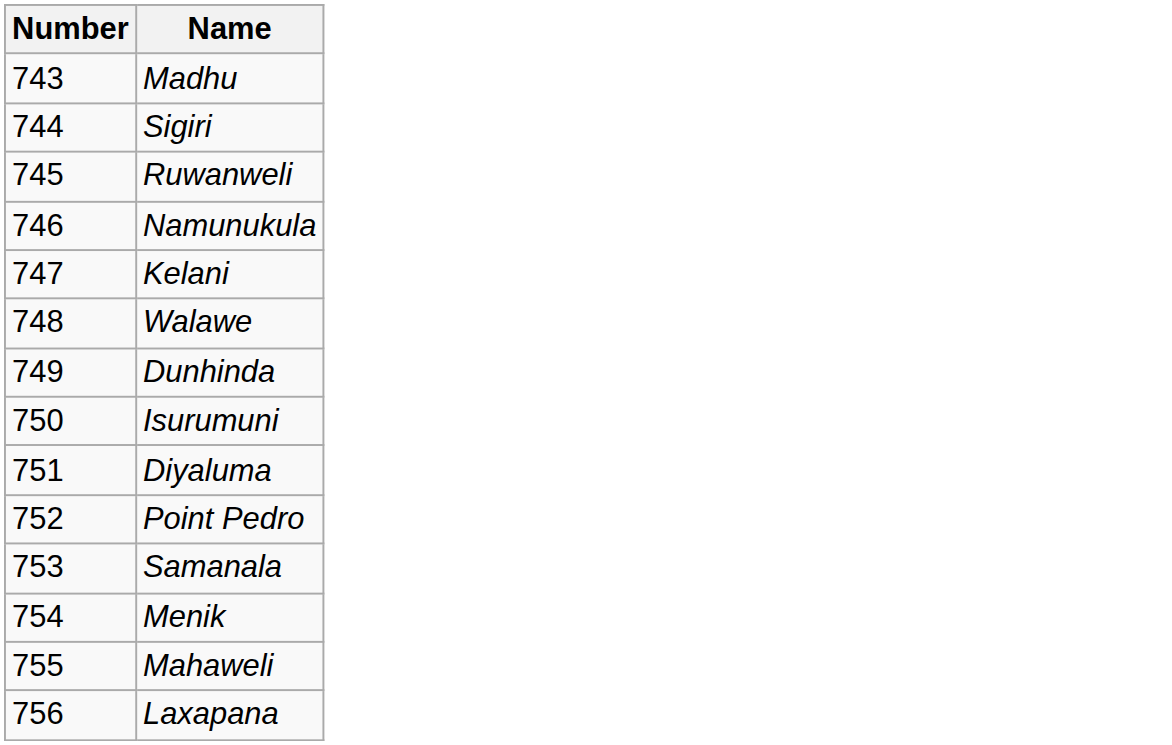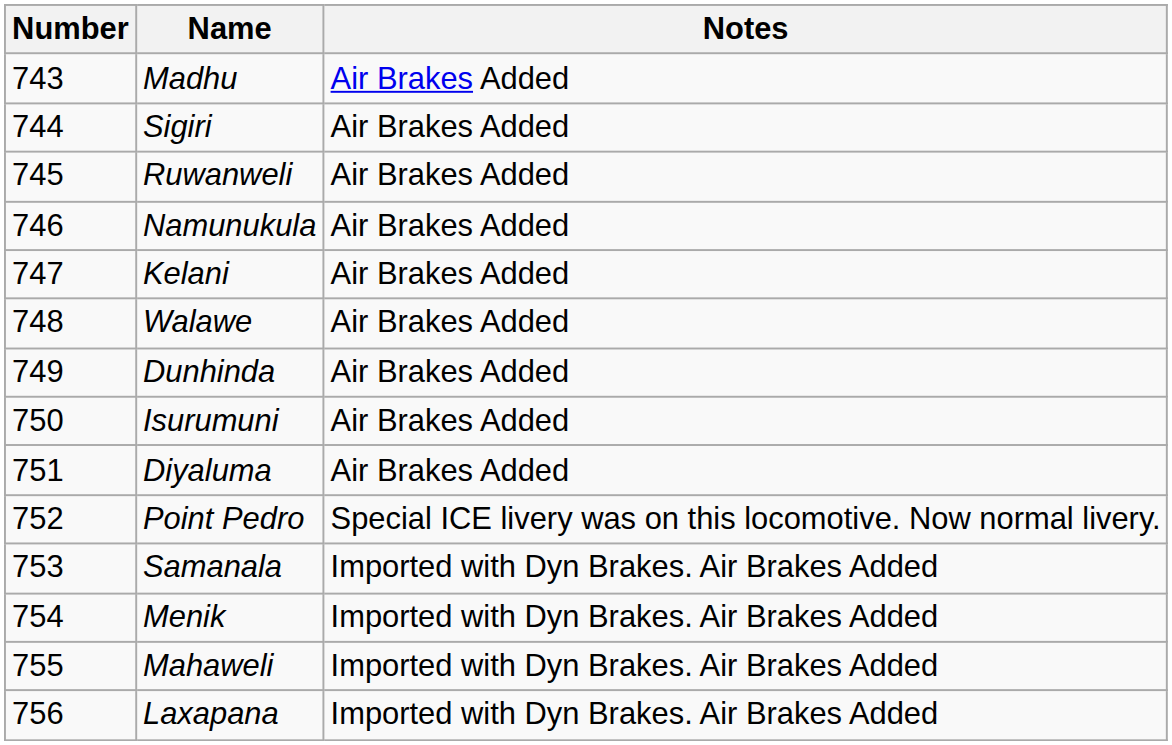 <table class="wikitable">
 <tr>
 <th>Number</th>
 <th>Name</th>
+<th>Notes</th>
 </tr>
 <tr>
 <td>743</td>
 <td><em>Madhu</em></td>
+<td><a href='#'>Air Brakes</a> Added</td>
 </tr>
 <tr>
 <td>744</td>
 <td><em>Sigiri</em></td>
+<td>Air Brakes Added</td>
 </tr>
 <tr>
 <td>745</td>
 <td><em>Ruwanweli</em></td>
+<td>Air Brakes Added</td>
 </tr>
 <tr>
 <td>746</td>
 <td><em>Namunukula</em></td>
+<td>Air Brakes Added</td>
 </tr>
 <tr>
 <td>747</td>
 <td><em>Kelani</em></td>
+<td>Air Brakes Added</td>
 </tr>
 <tr>
 <td>748</td>
 <td><em>Walawe</em></td>
+<td>Air Brakes Added</td>
 </tr>
 <tr>
 <td>749</td>
 <td><em>Dunhinda</em></td>
+<td>Air Brakes Added</td>
 </tr>
 <tr>
 <td>750</td>
 <td><em>Isurumuni</em></td>
+<td>Air Brakes Added</td>
 </tr>
 <tr>
 <td>751</td>
 <td><em>Diyaluma</em></td>
+<td>Air Brakes Added</td>
 </tr>
 <tr>
 <td>752</td>
 <td><em>Point Pedro</em></td>
+<td>Special ICE livery was on this locomotive. Now normal livery.</td>
 </tr>
 <tr>
 <td>753</td>
 <td><em>Samanala</em></td>
+<td>Imported with Dyn Brakes. Air Brakes Added</td>
 </tr>
 <tr>
 <td>754</td>
 <td><em>Menik</em></td>
+<td>Imported with Dyn Brakes. Air Brakes Added</td>
 </tr>
 <tr>
 <td>755</td>
 <td><em>Mahaweli</em></td>
+<td>Imported with Dyn Brakes. Air Brakes Added</td>
 </tr>
 <tr>
 <td>756</td>
 <td><em>Laxapana</em></td>
+<td>Imported with Dyn Brakes. Air Brakes Added</td>
 </tr>
 </table>
